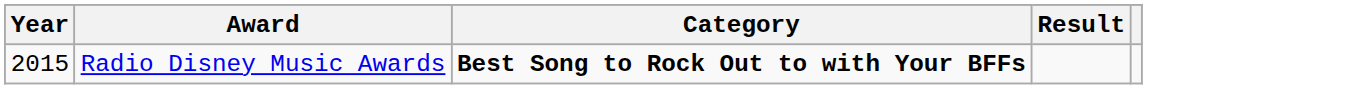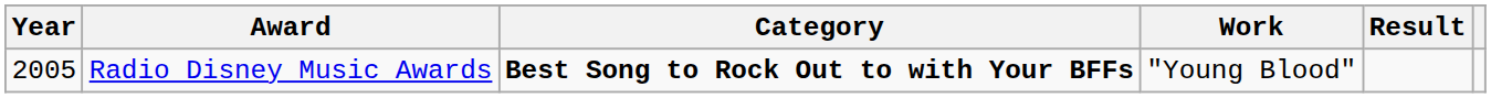 <table class="wikitable">
 <tr>
 <th scope="col">Year</th>
 <th scope="col">Award</th>
 <th>Category</th>
+<th scope="col">Work</th>
 <th scope="col">Result</th>
 <th scope="col"></th>
 </tr>
 <tr>
-<td>2015</td>
+<td>2005</td>
 <td><a href='#'>Radio Disney Music Awards</a></td>
 <td><strong>Best Song to Rock Out to with Your BFFs</strong></td>
+<td>"Young Blood"</td>
 <td></td>
 <td></td>
 </tr>
 </table>
